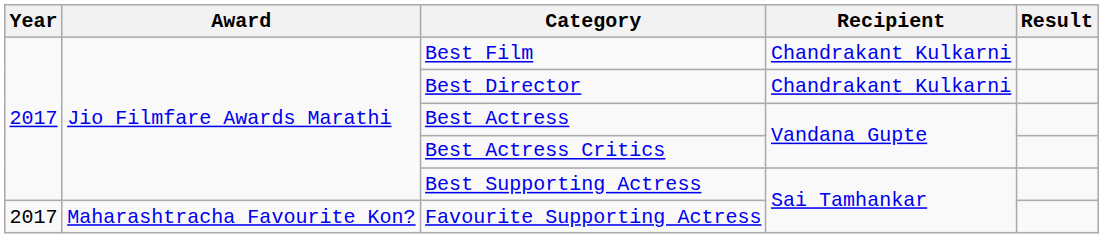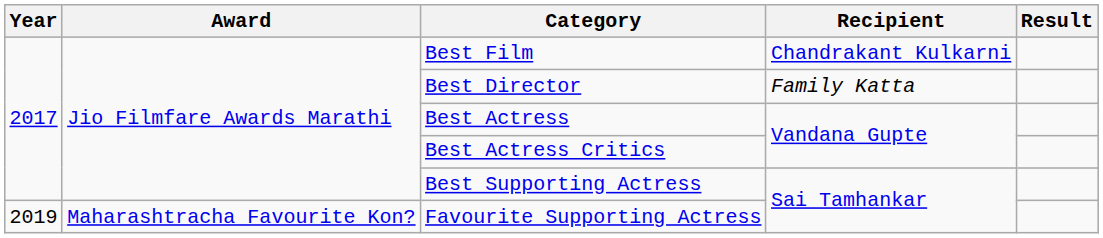 <table class="wikitable sortable">
 <tr>
 <th>Year</th>
 <th>Award</th>
 <th>Category</th>
 <th>Recipient</th>
 <th>Result</th>
 </tr>
 <tr>
 <td rowspan="5"><a href='#'>2017</a></td>
 <td rowspan="5"><a href='#'>Jio Filmfare Awards Marathi</a></td>
 <td><a href='#'>Best Film</a></td>
 <td><a href='#'>Chandrakant Kulkarni</a></td>
 <td></td>
 </tr>
 <tr>
 <td><a href='#'>Best Director</a></td>
-<td><a href='#'>Chandrakant Kulkarni</a></td>
+<td><em>Family Katta</em></td>
 <td></td>
 </tr>
 <tr>
 <td><a href='#'>Best Actress</a></td>
 <td rowspan="2"><a href='#'>Vandana Gupte</a></td>
 <td></td>
 </tr>
 <tr>
 <td><a href='#'>Best Actress Critics</a></td>
 <td></td>
 </tr>
 <tr>
 <td><a href='#'>Best Supporting Actress</a></td>
 <td rowspan="2"><a href='#'>Sai Tamhankar</a></td>
 <td></td>
 </tr>
 <tr>
-<td>2017</td>
+<td>2019</td>
 <td><a href='#'>Maharashtracha Favourite Kon?</a></td>
 <td><a href='#'>Favourite Supporting Actress</a></td>
 <td></td>
 </tr>
 </table>
